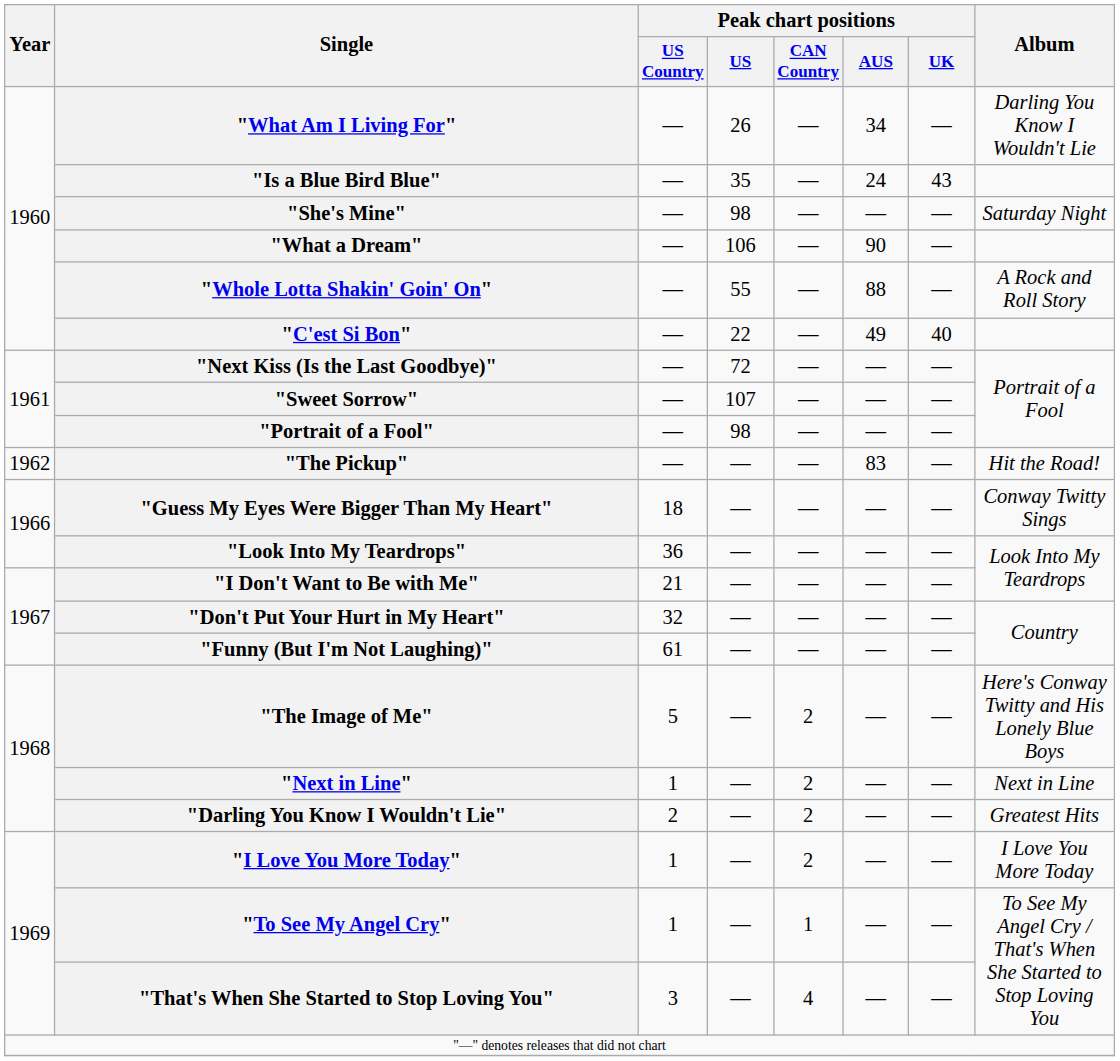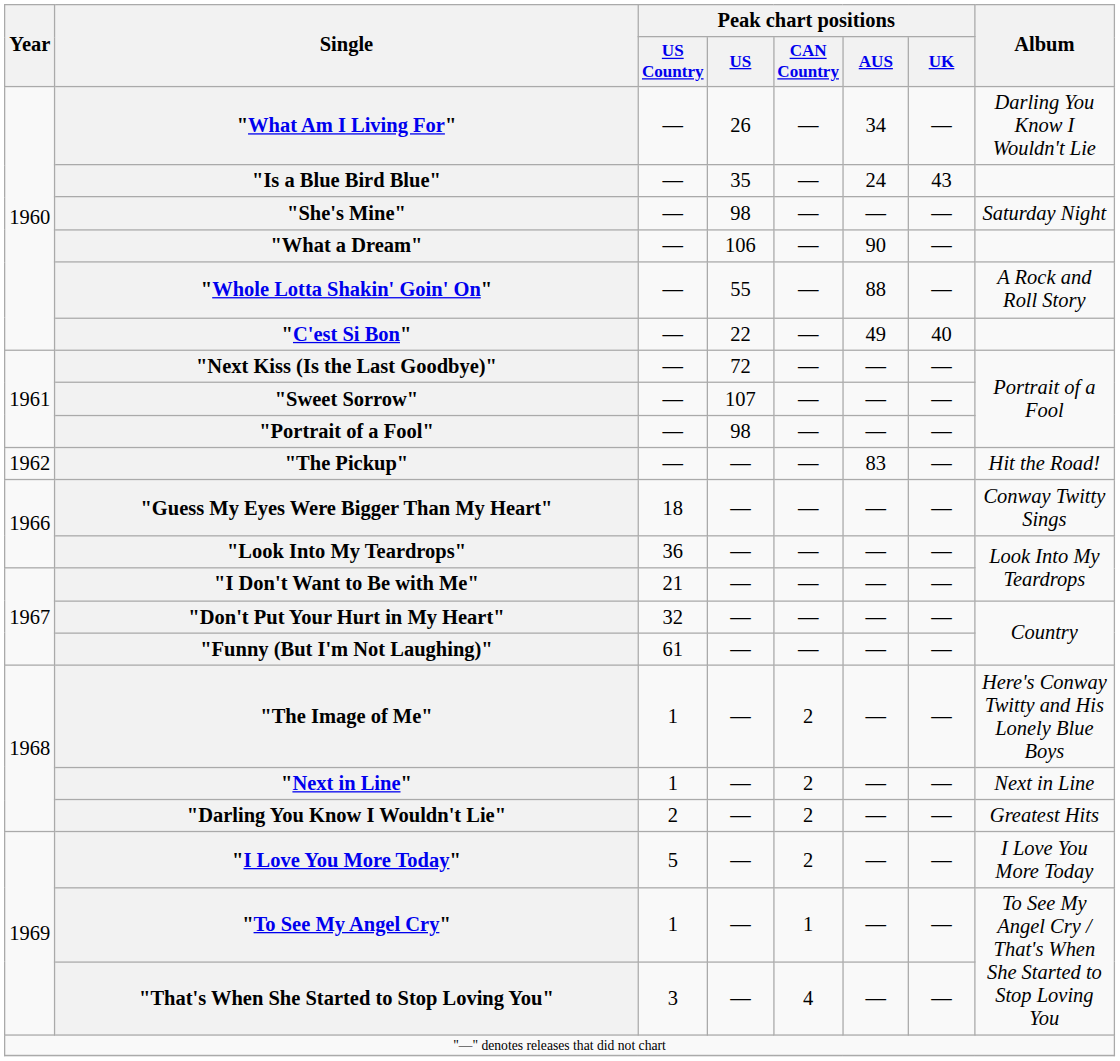 <table class="wikitable plainrowheaders" style="text-align:center;">
 <tr>
 <th rowspan="2">Year</th>
 <th rowspan="2" style="width:28em;">Single</th>
 <th colspan="5">Peak chart positions</th>
 <th rowspan="2">Album</th>
 </tr>
 <tr style="font-size:smaller;">
 <th width="45"><a href='#'>US Country</a><br></th>
 <th width="45"><a href='#'>US</a><br></th>
 <th width="45"><a href='#'>CAN Country</a></th>
 <th width="45"><a href='#'>AUS</a></th>
 <th width="45"><a href='#'>UK</a></th>
 </tr>
 <tr>
 <td rowspan="6">1960</td>
 <th scope="row">"<a href='#'>What Am I Living For</a>"</th>
 <td>—</td>
 <td>26</td>
 <td>—</td>
 <td>34</td>
 <td>—</td>
 <td><em>Darling You Know I Wouldn't Lie</em></td>
 </tr>
 <tr>
 <th scope="row">"Is a Blue Bird Blue"</th>
 <td>—</td>
 <td>35</td>
 <td>—</td>
 <td>24</td>
 <td>43</td>
 <td></td>
 </tr>
 <tr>
 <th scope="row">"She's Mine"</th>
 <td>—</td>
 <td>98</td>
 <td>—</td>
 <td>—</td>
 <td>—</td>
 <td><em>Saturday Night</em></td>
 </tr>
 <tr>
 <th scope="row">"What a Dream"</th>
 <td>—</td>
 <td>106</td>
 <td>—</td>
 <td>90</td>
 <td>—</td>
 <td></td>
 </tr>
 <tr>
 <th scope="row">"<a href='#'>Whole Lotta Shakin' Goin' On</a>"</th>
 <td>—</td>
 <td>55</td>
 <td>—</td>
 <td>88</td>
 <td>—</td>
 <td><em>A Rock and Roll Story</em></td>
 </tr>
 <tr>
 <th scope="row">"<a href='#'>C'est Si Bon</a>"</th>
 <td>—</td>
 <td>22</td>
 <td>—</td>
 <td>49</td>
 <td>40</td>
 <td></td>
 </tr>
 <tr>
 <td rowspan="3">1961</td>
 <th scope="row">"Next Kiss (Is the Last Goodbye)"</th>
 <td>—</td>
 <td>72</td>
 <td>—</td>
 <td>—</td>
 <td>—</td>
 <td rowspan="3"><em>Portrait of a Fool</em></td>
 </tr>
 <tr>
 <th scope="row">"Sweet Sorrow"</th>
 <td>—</td>
 <td>107</td>
 <td>—</td>
 <td>—</td>
 <td>—</td>
 </tr>
 <tr>
 <th scope="row">"Portrait of a Fool"</th>
 <td>—</td>
 <td>98</td>
 <td>—</td>
 <td>—</td>
 <td>—</td>
 </tr>
 <tr>
 <td>1962</td>
 <th scope="row">"The Pickup"</th>
 <td>—</td>
 <td>—</td>
 <td>—</td>
 <td>83</td>
 <td>—</td>
 <td><em>Hit the Road!</em></td>
 </tr>
 <tr>
 <td rowspan="2">1966</td>
 <th scope="row">"Guess My Eyes Were Bigger Than My Heart"</th>
 <td>18</td>
 <td>—</td>
 <td>—</td>
 <td>—</td>
 <td>—</td>
 <td><em>Conway Twitty Sings</em></td>
 </tr>
 <tr>
 <th scope="row">"Look Into My Teardrops"</th>
 <td>36</td>
 <td>—</td>
 <td>—</td>
 <td>—</td>
 <td>—</td>
 <td rowspan="2"><em>Look Into My Teardrops</em></td>
 </tr>
 <tr>
 <td rowspan="3">1967</td>
 <th scope="row">"I Don't Want to Be with Me"</th>
 <td>21</td>
 <td>—</td>
 <td>—</td>
 <td>—</td>
 <td>—</td>
 </tr>
 <tr>
 <th scope="row">"Don't Put Your Hurt in My Heart"</th>
 <td>32</td>
 <td>—</td>
 <td>—</td>
 <td>—</td>
 <td>—</td>
 <td rowspan="2"><em>Country</em></td>
 </tr>
 <tr>
 <th scope="row">"Funny (But I'm Not Laughing)"</th>
 <td>61</td>
 <td>—</td>
 <td>—</td>
 <td>—</td>
 <td>—</td>
 </tr>
 <tr>
 <td rowspan="3">1968</td>
 <th scope="row">"The Image of Me"</th>
-<td>5</td>
+<td>1</td>
 <td>—</td>
 <td>2</td>
 <td>—</td>
 <td>—</td>
 <td><em>Here's Conway Twitty and His Lonely Blue Boys</em></td>
 </tr>
 <tr>
 <th scope="row">"<a href='#'>Next in Line</a>"</th>
 <td>1</td>
 <td>—</td>
 <td>2</td>
 <td>—</td>
 <td>—</td>
 <td><em>Next in Line</em></td>
 </tr>
 <tr>
 <th scope="row">"Darling You Know I Wouldn't Lie"</th>
 <td>2</td>
 <td>—</td>
 <td>2</td>
 <td>—</td>
 <td>—</td>
 <td><em>Greatest Hits</em></td>
 </tr>
 <tr>
 <td rowspan="3">1969</td>
 <th scope="row">"<a href='#'>I Love You More Today</a>"</th>
-<td>1</td>
+<td>5</td>
 <td>—</td>
 <td>2</td>
 <td>—</td>
 <td>—</td>
 <td><em>I Love You More Today</em></td>
 </tr>
 <tr>
 <th scope="row">"<a href='#'>To See My Angel Cry</a>"</th>
 <td>1</td>
 <td>—</td>
 <td>1</td>
 <td>—</td>
 <td>—</td>
 <td rowspan="2"><em>To See My Angel Cry / That's When She Started to Stop Loving You</em></td>
 </tr>
 <tr>
 <th scope="row">"That's When She Started to Stop Loving You"</th>
 <td>3</td>
 <td>—</td>
 <td>4</td>
 <td>—</td>
 <td>—</td>
 </tr>
 <tr>
 <td colspan="8" style="font-size:8pt">"—" denotes releases that did not chart</td>
 </tr>
 <tr>
 </tr>
 </table>
